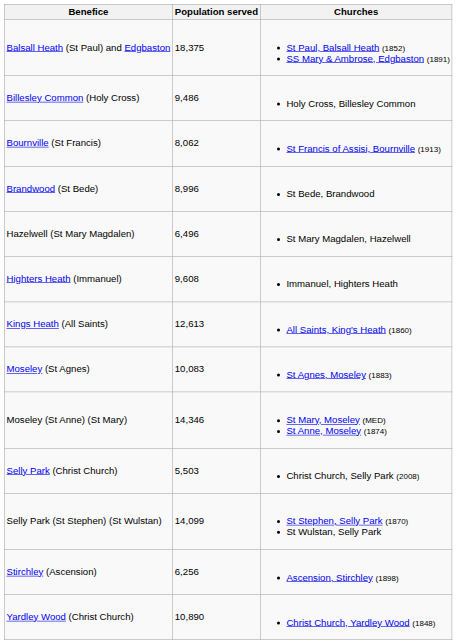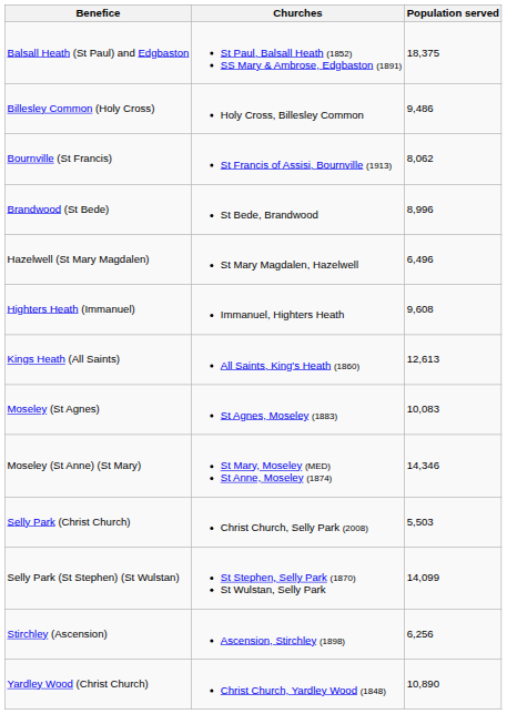 <table class="wikitable">
 <tr>
 <th>Benefice</th>
+<th>Churches</th>
 <th>Population served</th>
-<th>Churches</th>
 </tr>
 <tr>
 <td><a href='#'>Balsall Heath</a> (St Paul) and <a href='#'>Edgbaston</a></td>
+<td><br><ul><li><a href='#'>St Paul, Balsall Heath</a> <small>(1852)</small></li><li><a href='#'>SS Mary & Ambrose, Edgbaston</a> <small>(1891)</small></li></ul></td>
 <td>18,375</td>
-<td><br><ul><li><a href='#'>St Paul, Balsall Heath</a> <small>(1852)</small></li><li><a href='#'>SS Mary & Ambrose, Edgbaston</a> <small>(1891)</small></li></ul></td>
 </tr>
 <tr>
 <td><a href='#'>Billesley Common</a> (Holy Cross)</td>
+<td><br><ul><li>Holy Cross, Billesley Common</li></ul></td>
 <td>9,486</td>
-<td><br><ul><li>Holy Cross, Billesley Common</li></ul></td>
 </tr>
 <tr>
 <td><a href='#'>Bournville</a> (St Francis)</td>
+<td><br><ul><li><a href='#'>St Francis of Assisi, Bournville</a> <small>(1913)</small></li></ul></td>
 <td>8,062</td>
-<td><br><ul><li><a href='#'>St Francis of Assisi, Bournville</a> <small>(1913)</small></li></ul></td>
 </tr>
 <tr>
 <td><a href='#'>Brandwood</a> (St Bede)</td>
+<td><br><ul><li>St Bede, Brandwood</li></ul></td>
 <td>8,996</td>
-<td><br><ul><li>St Bede, Brandwood</li></ul></td>
 </tr>
 <tr>
 <td>Hazelwell (St Mary Magdalen)</td>
+<td><br><ul><li>St Mary Magdalen, Hazelwell</li></ul></td>
 <td>6,496</td>
-<td><br><ul><li>St Mary Magdalen, Hazelwell</li></ul></td>
 </tr>
 <tr>
 <td><a href='#'>Highters Heath</a> (Immanuel)</td>
+<td><br><ul><li>Immanuel, Highters Heath</li></ul></td>
 <td>9,608</td>
-<td><br><ul><li>Immanuel, Highters Heath</li></ul></td>
 </tr>
 <tr>
 <td><a href='#'>Kings Heath</a> (All Saints)</td>
+<td><br><ul><li><a href='#'>All Saints, King's Heath</a> <small>(1860)</small></li></ul></td>
 <td>12,613</td>
-<td><br><ul><li><a href='#'>All Saints, King's Heath</a> <small>(1860)</small></li></ul></td>
 </tr>
 <tr>
 <td><a href='#'>Moseley</a> (St Agnes)</td>
+<td><br><ul><li><a href='#'>St Agnes, Moseley</a> <small>(1883)</small></li></ul></td>
 <td>10,083</td>
-<td><br><ul><li><a href='#'>St Agnes, Moseley</a> <small>(1883)</small></li></ul></td>
 </tr>
 <tr>
 <td>Moseley (St Anne) (St Mary)</td>
+<td><br><ul><li><a href='#'>St Mary, Moseley</a> <small>(MED)</small></li><li><a href='#'>St Anne, Moseley</a> <small>(1874)</small></li></ul></td>
 <td>14,346</td>
-<td><br><ul><li><a href='#'>St Mary, Moseley</a> <small>(MED)</small></li><li><a href='#'>St Anne, Moseley</a> <small>(1874)</small></li></ul></td>
 </tr>
 <tr>
 <td><a href='#'>Selly Park</a> (Christ Church)</td>
+<td><br><ul><li>Christ Church, Selly Park <small>(2008)</small></li></ul></td>
 <td>5,503</td>
-<td><br><ul><li>Christ Church, Selly Park <small>(2008)</small></li></ul></td>
 </tr>
 <tr>
 <td>Selly Park (St Stephen) (St Wulstan)</td>
+<td><br><ul><li><a href='#'>St Stephen, Selly Park</a> <small>(1870)</small></li><li>St Wulstan, Selly Park</li></ul></td>
 <td>14,099</td>
-<td><br><ul><li><a href='#'>St Stephen, Selly Park</a> <small>(1870)</small></li><li>St Wulstan, Selly Park</li></ul></td>
 </tr>
 <tr>
 <td><a href='#'>Stirchley</a> (Ascension)</td>
+<td><br><ul><li><a href='#'>Ascension, Stirchley</a> <small>(1898)</small></li></ul></td>
 <td>6,256</td>
-<td><br><ul><li><a href='#'>Ascension, Stirchley</a> <small>(1898)</small></li></ul></td>
 </tr>
 <tr>
 <td><a href='#'>Yardley Wood</a> (Christ Church)</td>
+<td><br><ul><li><a href='#'>Christ Church, Yardley Wood</a> <small>(1848)</small></li></ul></td>
 <td>10,890</td>
-<td><br><ul><li><a href='#'>Christ Church, Yardley Wood</a> <small>(1848)</small></li></ul></td>
 </tr>
 </table>
